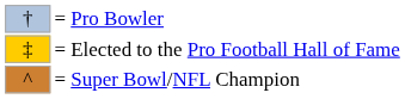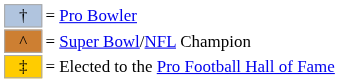 <table>
 <tr>
 <td style="background-color:lightsteelblue; border:1px solid #aaaaaa; width:2em;"align="center">†</td>
 <td>= <a href='#'>Pro Bowler</a></td>
 </tr>
 <tr>
+<td style="background-color:#CD7F32; border:1px solid #aaaaaa; width:2em;"align="center">^</td>
+<td>= <a href='#'>Super Bowl</a>/<a href='#'>NFL</a> Champion</td>
+</tr>
+<tr>
 <td style="background-color:#FFCC00; border:1px solid #aaaaaa; width:2em;"align="center">‡</td>
 <td>= Elected to the <a href='#'>Pro Football Hall of Fame</a></td>
 </tr>
-<tr>
-<td style="background-color:#CD7F32; border:1px solid #aaaaaa; width:2em;"align="center">^</td>
-<td>= <a href='#'>Super Bowl</a>/<a href='#'>NFL</a> Champion</td>
-</tr>
 </table>
